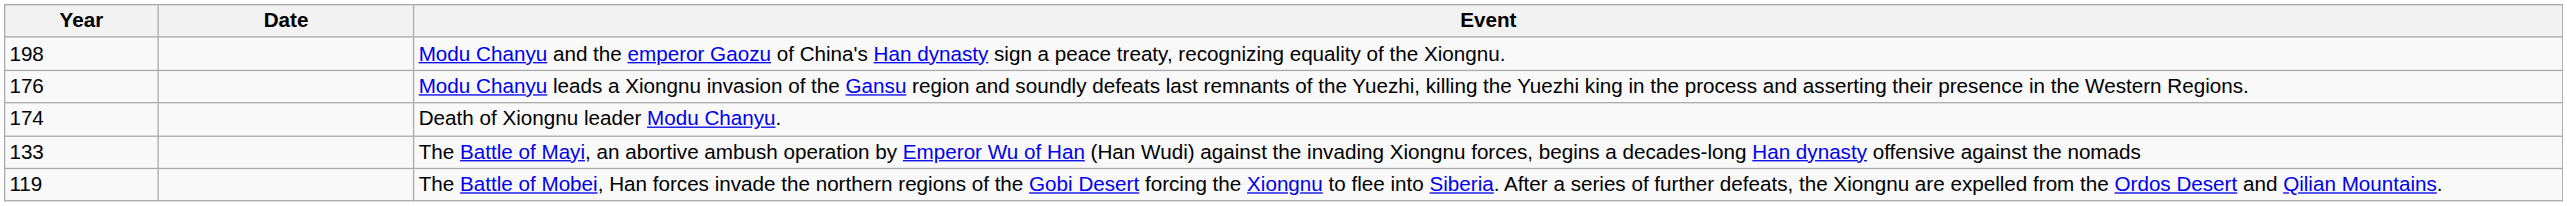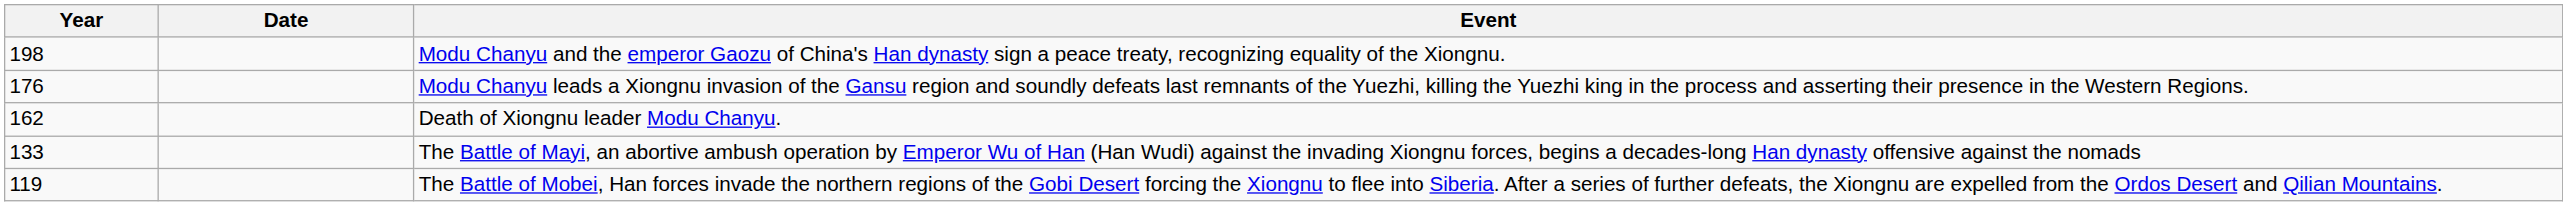 <table class="wikitable" width="100%">
 <tr>
 <th style="width:6%">Year</th>
 <th style="width:10%">Date</th>
 <th>Event</th>
 </tr>
 <tr>
 <td>198</td>
 <td></td>
 <td><a href='#'>Modu Chanyu</a> and the <a href='#'>emperor Gaozu</a> of China's <a href='#'>Han dynasty</a> sign a peace treaty, recognizing equality of the Xiongnu.</td>
 </tr>
 <tr>
 <td>176</td>
 <td></td>
 <td><a href='#'>Modu Chanyu</a> leads a Xiongnu invasion of the <a href='#'>Gansu</a> region and soundly defeats last remnants of the Yuezhi, killing the Yuezhi king in the process and asserting their presence in the Western Regions.</td>
 </tr>
 <tr>
-<td>174</td>
+<td>162</td>
 <td></td>
 <td>Death of Xiongnu leader <a href='#'>Modu Chanyu</a>.</td>
 </tr>
 <tr>
 <td>133</td>
 <td></td>
 <td>The <a href='#'>Battle of Mayi</a>, an abortive ambush operation by <a href='#'>Emperor Wu of Han</a> (Han Wudi) against the invading Xiongnu forces, begins a decades-long <a href='#'>Han dynasty</a> offensive against the nomads</td>
 </tr>
 <tr>
 <td>119</td>
 <td></td>
 <td>The <a href='#'>Battle of Mobei</a>, Han forces invade the northern regions of the <a href='#'>Gobi Desert</a> forcing the <a href='#'>Xiongnu</a> to flee into <a href='#'>Siberia</a>.  After a series of further defeats, the Xiongnu are expelled from the <a href='#'>Ordos Desert</a> and <a href='#'>Qilian Mountains</a>.</td>
 </tr>
 </table>
